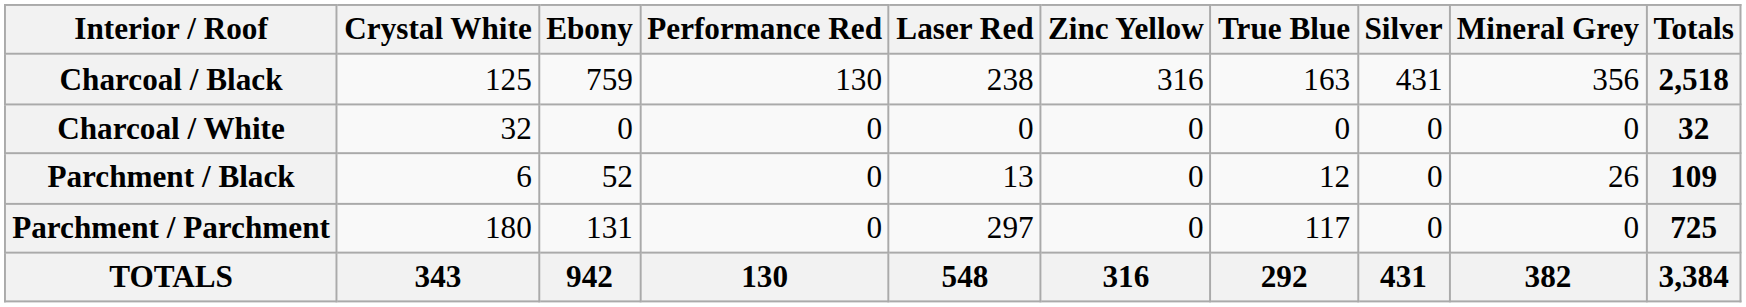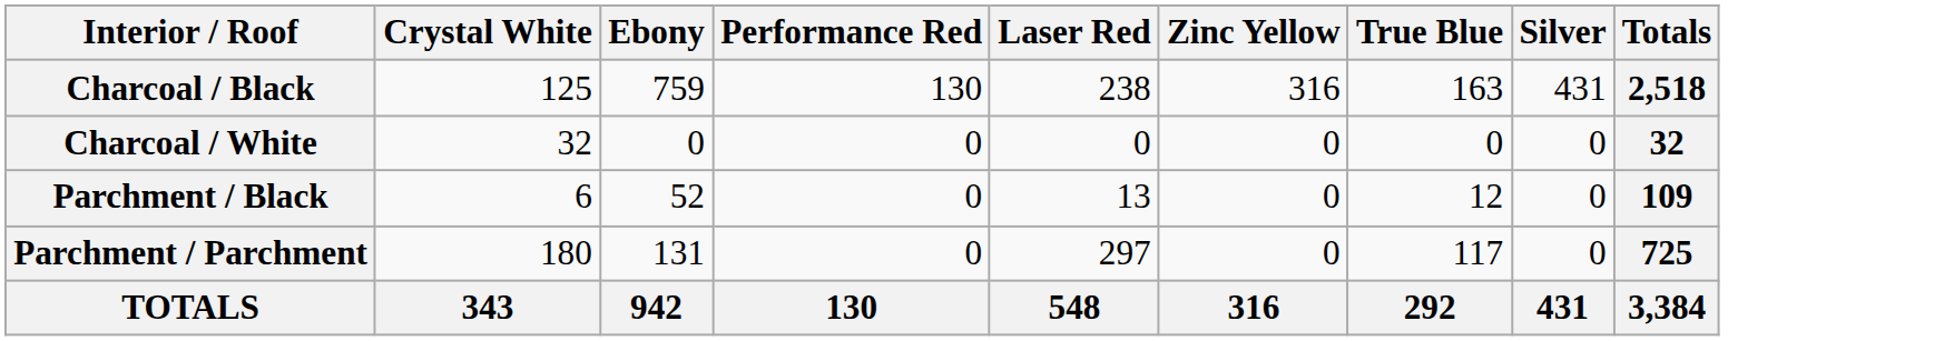 <table class=wikitable>
 <tr>
 <th>Interior / Roof</th>
 <th>Crystal White</th>
 <th>Ebony</th>
 <th>Performance Red</th>
 <th>Laser Red</th>
 <th>Zinc Yellow</th>
 <th>True Blue</th>
 <th>Silver</th>
-<th>Mineral Grey</th>
 <th>Totals</th>
 </tr>
 <tr>
 <th>Charcoal / Black</th>
 <td align=right>125</td>
 <td align=right>759</td>
 <td align=right>130</td>
 <td align=right>238</td>
 <td align=right>316</td>
 <td align=right>163</td>
 <td align=right>431</td>
-<td align=right>356</td>
 <th>2,518</th>
 </tr>
 <tr>
 <th>Charcoal / White</th>
 <td align=right>32</td>
-<td align=right>0</td>
 <td align=right>0</td>
 <td align=right>0</td>
 <td align=right>0</td>
 <td align=right>0</td>
 <td align=right>0</td>
 <td align=right>0</td>
 <th>32</th>
 </tr>
 <tr>
 <th>Parchment / Black</th>
 <td align=right>6</td>
 <td align=right>52</td>
 <td align=right>0</td>
 <td align=right>13</td>
 <td align=right>0</td>
 <td align=right>12</td>
 <td align=right>0</td>
-<td align=right>26</td>
 <th>109</th>
 </tr>
 <tr>
 <th>Parchment / Parchment</th>
 <td align=right>180</td>
 <td align=right>131</td>
 <td align=right>0</td>
 <td align=right>297</td>
 <td align=right>0</td>
 <td align=right>117</td>
-<td align=right>0</td>
 <td align=right>0</td>
 <th>725</th>
 </tr>
 <tr>
 <th>TOTALS</th>
 <th>343</th>
 <th>942</th>
 <th>130</th>
 <th>548</th>
 <th>316</th>
 <th>292</th>
 <th>431</th>
-<th>382</th>
 <th>3,384</th>
 </tr>
 </table>
